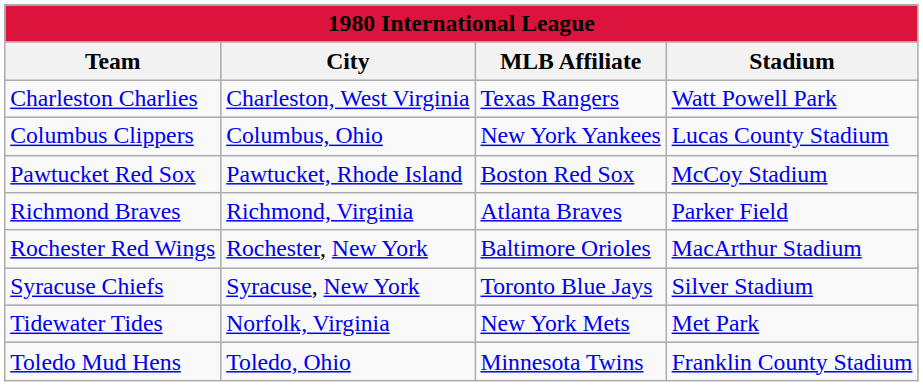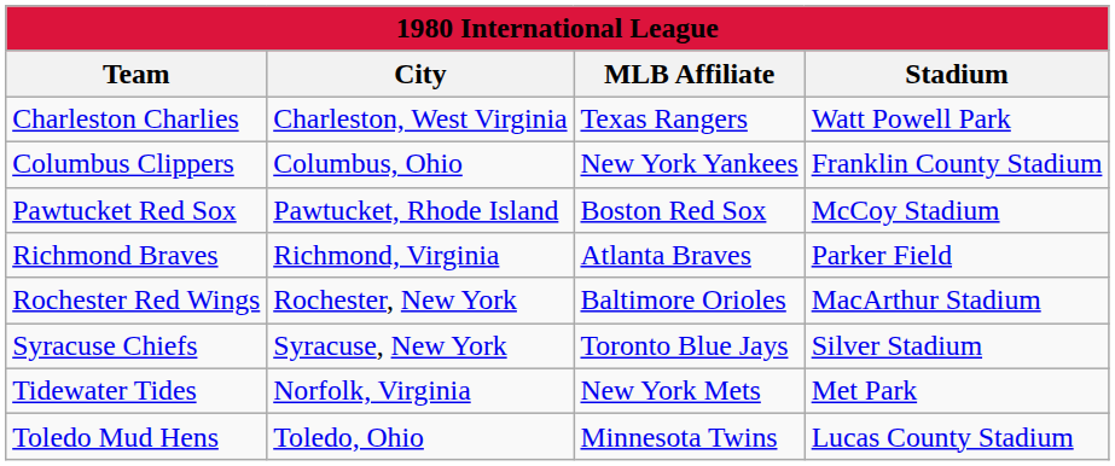 <table class="wikitable" style="width:auto">
 <tr>
 <td bgcolor="#DC143C" align="center" colspan="7"><strong><span>1980 International League</span></strong></td>
 </tr>
 <tr>
 <th>Team</th>
 <th>City</th>
 <th>MLB Affiliate</th>
 <th>Stadium</th>
 </tr>
 <tr>
 <td><a href='#'>Charleston Charlies</a></td>
 <td><a href='#'>Charleston, West Virginia</a></td>
 <td><a href='#'>Texas Rangers</a></td>
 <td><a href='#'>Watt Powell Park</a></td>
 </tr>
 <tr>
 <td><a href='#'>Columbus Clippers</a></td>
 <td><a href='#'>Columbus, Ohio</a></td>
 <td><a href='#'>New York Yankees</a></td>
-<td><a href='#'>Lucas County Stadium</a></td>
+<td><a href='#'>Franklin County Stadium</a></td>
 </tr>
 <tr>
 <td><a href='#'>Pawtucket Red Sox</a></td>
 <td><a href='#'>Pawtucket, Rhode Island</a></td>
 <td><a href='#'>Boston Red Sox</a></td>
 <td><a href='#'>McCoy Stadium</a></td>
 </tr>
 <tr>
 <td><a href='#'>Richmond Braves</a></td>
 <td><a href='#'>Richmond, Virginia</a></td>
 <td><a href='#'>Atlanta Braves</a></td>
 <td><a href='#'>Parker Field</a></td>
 </tr>
 <tr>
 <td><a href='#'>Rochester Red Wings</a></td>
 <td><a href='#'>Rochester</a>, <a href='#'>New York</a></td>
 <td><a href='#'>Baltimore Orioles</a></td>
 <td><a href='#'>MacArthur Stadium</a></td>
 </tr>
 <tr>
 <td><a href='#'>Syracuse Chiefs</a></td>
 <td><a href='#'>Syracuse</a>, <a href='#'>New York</a></td>
 <td><a href='#'>Toronto Blue Jays</a></td>
 <td><a href='#'>Silver Stadium</a></td>
 </tr>
 <tr>
 <td><a href='#'>Tidewater Tides</a></td>
 <td><a href='#'>Norfolk, Virginia</a></td>
 <td><a href='#'>New York Mets</a></td>
 <td><a href='#'>Met Park</a></td>
 </tr>
 <tr>
 <td><a href='#'>Toledo Mud Hens</a></td>
 <td><a href='#'>Toledo, Ohio</a></td>
 <td><a href='#'>Minnesota Twins</a></td>
-<td><a href='#'>Franklin County Stadium</a></td>
+<td><a href='#'>Lucas County Stadium</a></td>
 </tr>
 </table>
